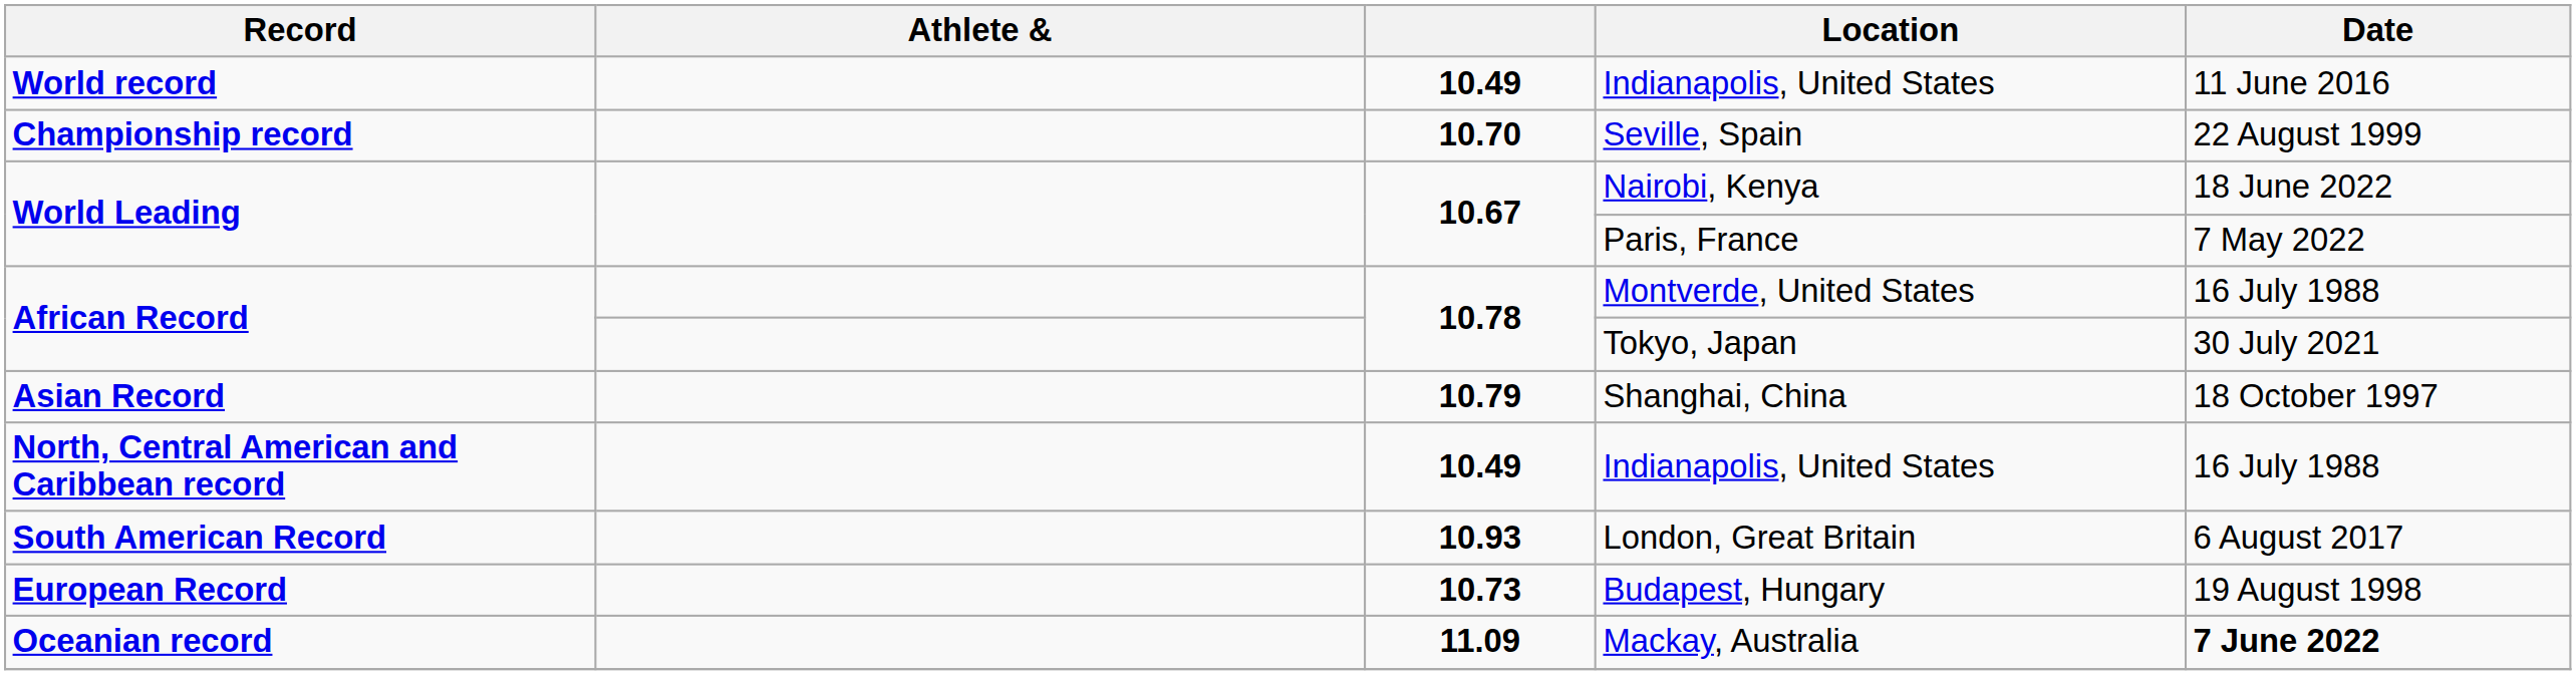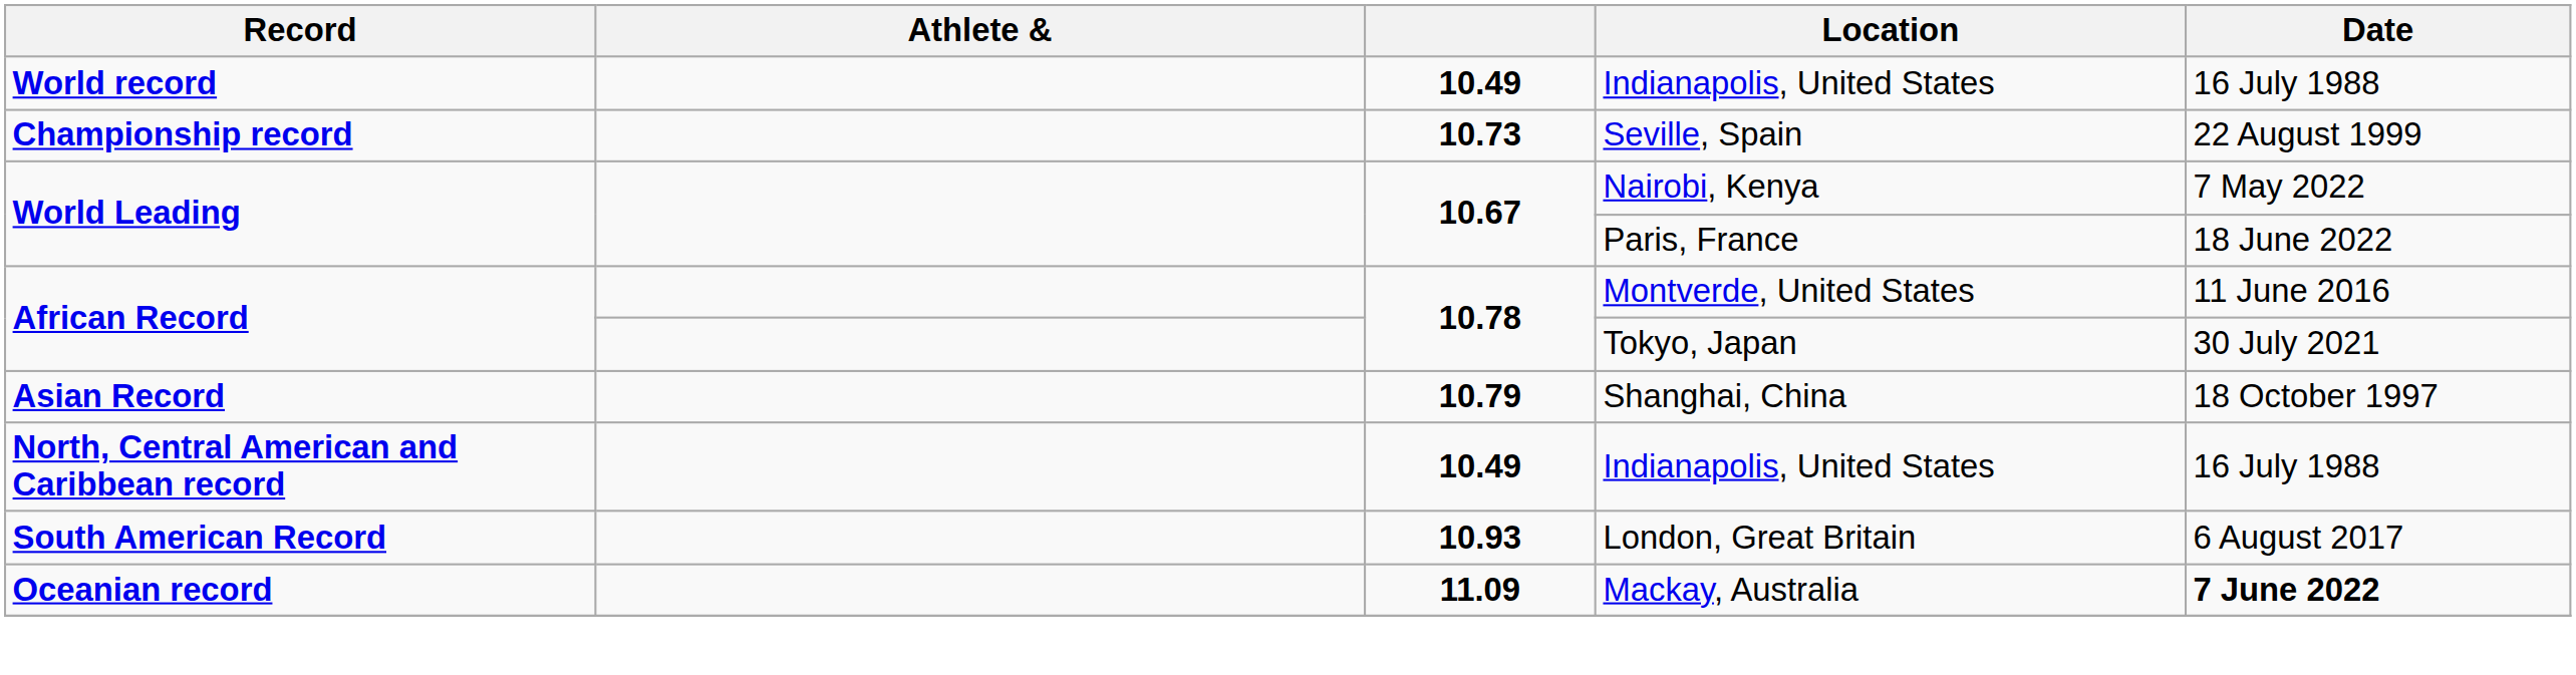 <table class="wikitable">
 <tr>
 <th width=23% align=center>Record</th>
 <th width=30% align=center>Athlete & </th>
 <th width=9% align=center></th>
 <th width=23% align=center>Location</th>
 <th width=15% align=center>Date</th>
 </tr>
 <tr>
 <td><strong><a href='#'>World record</a></strong></td>
 <td></td>
 <td align=center><strong>10.49</strong></td>
 <td><a href='#'>Indianapolis</a>, United States</td>
-<td>11 June 2016</td>
+<td>16 July 1988</td>
 </tr>
 <tr>
 <td><strong><a href='#'>Championship record</a></strong></td>
 <td></td>
-<td align=center><strong>10.70</strong></td>
+<td align=center><strong>10.73</strong></td>
 <td><a href='#'>Seville</a>, Spain</td>
 <td>22 August 1999</td>
 </tr>
 <tr>
 <td rowspan=2><strong><a href='#'>World Leading</a></strong></td>
 <td rowspan=2></td>
 <td rowspan=2 align=center><strong>10.67</strong></td>
 <td><a href='#'>Nairobi</a>, Kenya</td>
-<td>18 June 2022</td>
+<td>7 May 2022</td>
 </tr>
 <tr>
 <td>Paris, France</td>
-<td>7 May 2022</td>
+<td>18 June 2022</td>
 </tr>
 <tr>
 <td rowspan=2><strong><a href='#'>African Record</a></strong></td>
 <td></td>
 <td rowspan=2 align=center><strong>10.78</strong></td>
 <td><a href='#'>Montverde</a>, United States</td>
-<td>16 July 1988</td>
+<td>11 June 2016</td>
 </tr>
 <tr>
 <td></td>
 <td>Tokyo, Japan</td>
 <td>30 July 2021</td>
 </tr>
 <tr>
 <td><strong><a href='#'>Asian Record</a></strong></td>
 <td></td>
 <td align=center><strong>10.79</strong></td>
 <td>Shanghai, China</td>
 <td>18 October 1997</td>
 </tr>
 <tr>
 <td><strong><a href='#'>North, Central American and Caribbean record</a></strong></td>
 <td></td>
 <td align=center><strong>10.49</strong></td>
 <td><a href='#'>Indianapolis</a>, United States</td>
 <td>16 July 1988</td>
 </tr>
 <tr>
 <td><strong><a href='#'>South American Record</a></strong></td>
 <td></td>
 <td align=center><strong>10.93</strong></td>
 <td>London, Great Britain</td>
 <td>6 August 2017</td>
 </tr>
 <tr>
-<td><strong><a href='#'>European Record</a></strong></td>
-<td></td>
-<td align=center><strong>10.73</strong></td>
-<td><a href='#'>Budapest</a>, Hungary</td>
-<td>19 August 1998</td>
-</tr>
-<tr>
 <td><strong><a href='#'>Oceanian record</a></strong></td>
 <td></td>
 <td align=center><strong>11.09</strong></td>
 <td><a href='#'>Mackay</a>, Australia</td>
 <td><strong>7 June 2022</strong></td>
 </tr>
 <tr>
 </tr>
 </table>
